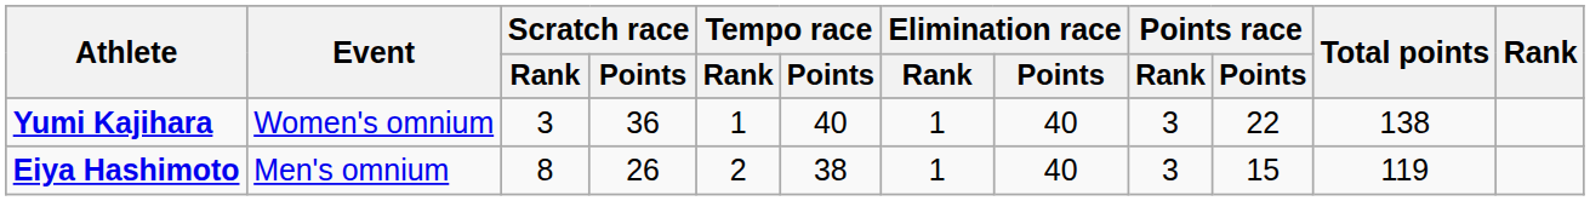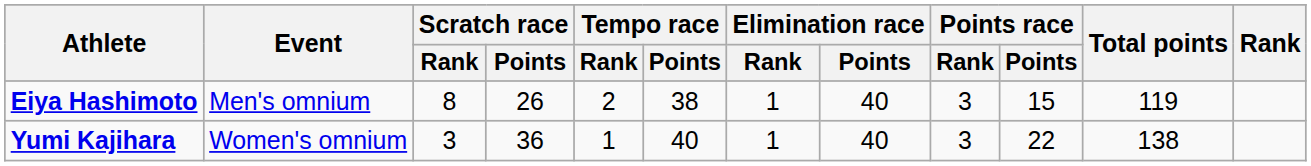 <table class=wikitable style=font-size:90%;text-align:center>
 <tr>
 <th rowspan="2">Athlete</th>
 <th rowspan="2">Event</th>
 <th colspan=2>Scratch race</th>
 <th colspan=2>Tempo race</th>
 <th colspan=2>Elimination race</th>
 <th colspan=2>Points race</th>
 <th rowspan=2>Total points</th>
 <th rowspan=2>Rank</th>
 </tr>
 <tr style="font-size:95%">
 <th>Rank</th>
 <th>Points</th>
 <th>Rank</th>
 <th>Points</th>
 <th>Rank</th>
 <th>Points</th>
 <th>Rank</th>
 <th>Points</th>
 </tr>
 <tr>
+<td style="text-align:left"><strong><a href='#'>Eiya Hashimoto</a></strong></td>
+<td style="text-align:left"><a href='#'>Men's omnium</a></td>
+<td>8</td>
+<td>26</td>
+<td>2</td>
+<td>38</td>
+<td>1</td>
+<td>40</td>
+<td>3</td>
+<td>15</td>
+<td>119</td>
+<td></td>
+</tr>
+<tr>
 <td style="text-align:left"><strong><a href='#'>Yumi Kajihara</a></strong></td>
 <td style="text-align:left"><a href='#'>Women's omnium</a></td>
 <td>3</td>
 <td>36</td>
 <td>1</td>
 <td>40</td>
 <td>1</td>
 <td>40</td>
 <td>3</td>
 <td>22</td>
 <td>138</td>
 <td></td>
 </tr>
-<tr>
-<td style="text-align:left"><strong><a href='#'>Eiya Hashimoto</a></strong></td>
-<td style="text-align:left"><a href='#'>Men's omnium</a></td>
-<td>8</td>
-<td>26</td>
-<td>2</td>
-<td>38</td>
-<td>1</td>
-<td>40</td>
-<td>3</td>
-<td>15</td>
-<td>119</td>
-<td></td>
-</tr>
 </table>
